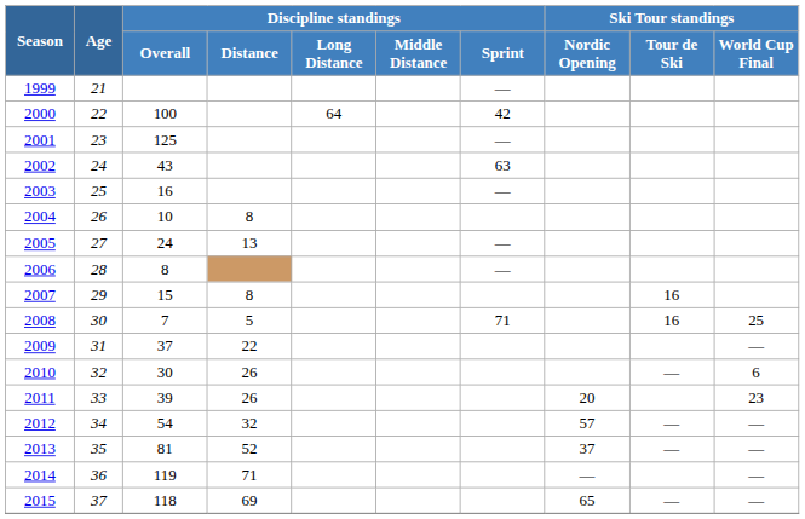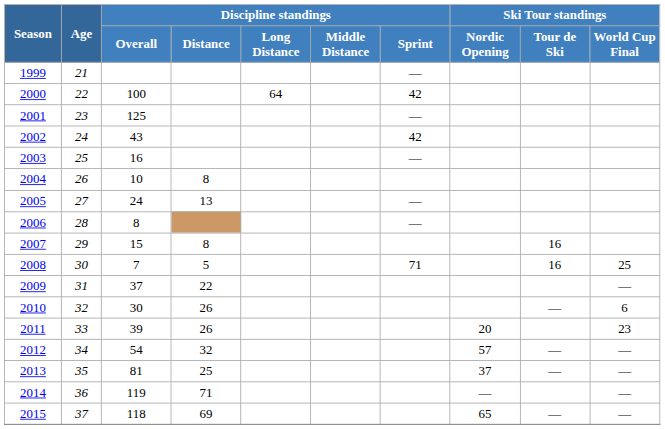 <table class="wikitable" style="font-size:95%; text-align:center; border:grey solid 1px; border-collapse:collapse; background:#ffffff;">
 <tr>
 <th style="background-color:#369; color:white; width:60px;" rowspan="2"> Season </th>
 <th style="background-color:#369; color:white; width:40px;" rowspan="2"> Age </th>
 <th style="background-color:#4180be; color:white;" colspan="5">Discipline standings</th>
 <th style="background-color:#4180be; color:white;" colspan="3">Ski Tour standings</th>
 </tr>
 <tr>
 <th style="background-color:#4180be; color:white; width:75px;">Overall</th>
 <th style="background-color:#4180be; color:white; width:75px;">Distance</th>
 <th style="background-color:#4180be; color:white; width:75px;">Long Distance</th>
 <th style="background-color:#4180be; color:white; width:75px;">Middle Distance</th>
 <th style="background-color:#4180be; color:white; width:75px;">Sprint</th>
 <th style="background-color:#4180be; color:white; width:75px;">Nordic<br>Opening</th>
 <th style="background-color:#4180be; color:white; width:75px;">Tour de<br>Ski</th>
 <th style="background-color:#4180be; color:white; width:75px;">World Cup<br>Final</th>
 </tr>
 <tr>
 <td><a href='#'>1999</a></td>
 <td><em>21</em></td>
 <td></td>
 <td></td>
 <td></td>
 <td></td>
 <td>—</td>
 <td></td>
 <td></td>
 <td></td>
 </tr>
 <tr>
 <td><a href='#'>2000</a></td>
 <td><em>22</em></td>
 <td>100</td>
 <td></td>
 <td>64</td>
 <td></td>
 <td>42</td>
 <td></td>
 <td></td>
 <td></td>
 </tr>
 <tr>
 <td><a href='#'>2001</a></td>
 <td><em>23</em></td>
 <td>125</td>
 <td></td>
 <td></td>
 <td></td>
 <td>—</td>
 <td></td>
 <td></td>
 <td></td>
 </tr>
 <tr>
 <td><a href='#'>2002</a></td>
 <td><em>24</em></td>
 <td>43</td>
 <td></td>
 <td></td>
 <td></td>
-<td>63</td>
+<td>42</td>
 <td></td>
 <td></td>
 <td></td>
 </tr>
 <tr>
 <td><a href='#'>2003</a></td>
 <td><em>25</em></td>
 <td>16</td>
 <td></td>
 <td></td>
 <td></td>
 <td>—</td>
 <td></td>
 <td></td>
 <td></td>
 </tr>
 <tr>
 <td><a href='#'>2004</a></td>
 <td><em>26</em></td>
 <td>10</td>
 <td>8</td>
 <td></td>
 <td></td>
 <td></td>
 <td></td>
 <td></td>
 <td></td>
 </tr>
 <tr>
 <td><a href='#'>2005</a></td>
 <td><em>27</em></td>
 <td>24</td>
 <td>13</td>
 <td></td>
 <td></td>
 <td>—</td>
 <td></td>
 <td></td>
 <td></td>
 </tr>
 <tr>
 <td><a href='#'>2006</a></td>
 <td><em>28</em></td>
 <td>8</td>
 <td style="background:#c96;"></td>
 <td></td>
 <td></td>
 <td>—</td>
 <td></td>
 <td></td>
 <td></td>
 </tr>
 <tr>
 <td><a href='#'>2007</a></td>
 <td><em>29</em></td>
 <td>15</td>
 <td>8</td>
 <td></td>
 <td></td>
 <td></td>
 <td></td>
 <td>16</td>
 <td></td>
 </tr>
 <tr>
 <td><a href='#'>2008</a></td>
 <td><em>30</em></td>
 <td>7</td>
 <td>5</td>
 <td></td>
 <td></td>
 <td>71</td>
 <td></td>
 <td>16</td>
 <td>25</td>
 </tr>
 <tr>
 <td><a href='#'>2009</a></td>
 <td><em>31</em></td>
 <td>37</td>
 <td>22</td>
 <td></td>
 <td></td>
 <td></td>
 <td></td>
 <td></td>
 <td>—</td>
 </tr>
 <tr>
 <td><a href='#'>2010</a></td>
 <td><em>32</em></td>
 <td>30</td>
 <td>26</td>
 <td></td>
 <td></td>
 <td></td>
 <td></td>
 <td>—</td>
 <td>6</td>
 </tr>
 <tr>
 <td><a href='#'>2011</a></td>
 <td><em>33</em></td>
 <td>39</td>
 <td>26</td>
 <td></td>
 <td></td>
 <td></td>
 <td>20</td>
 <td></td>
 <td>23</td>
 </tr>
 <tr>
 <td><a href='#'>2012</a></td>
 <td><em>34</em></td>
 <td>54</td>
 <td>32</td>
 <td></td>
 <td></td>
 <td></td>
 <td>57</td>
 <td>—</td>
 <td>—</td>
 </tr>
 <tr>
 <td><a href='#'>2013</a></td>
 <td><em>35</em></td>
 <td>81</td>
-<td>52</td>
+<td>25</td>
 <td></td>
 <td></td>
 <td></td>
 <td>37</td>
 <td>—</td>
 <td>—</td>
 </tr>
 <tr>
 <td><a href='#'>2014</a></td>
 <td><em>36</em></td>
 <td>119</td>
 <td>71</td>
 <td></td>
 <td></td>
 <td></td>
 <td>—</td>
 <td></td>
 <td>—</td>
 </tr>
 <tr>
 <td><a href='#'>2015</a></td>
 <td><em>37</em></td>
 <td>118</td>
 <td>69</td>
 <td></td>
 <td></td>
 <td></td>
 <td>65</td>
 <td>—</td>
 <td>—</td>
 </tr>
 <tr>
 </tr>
 </table>
